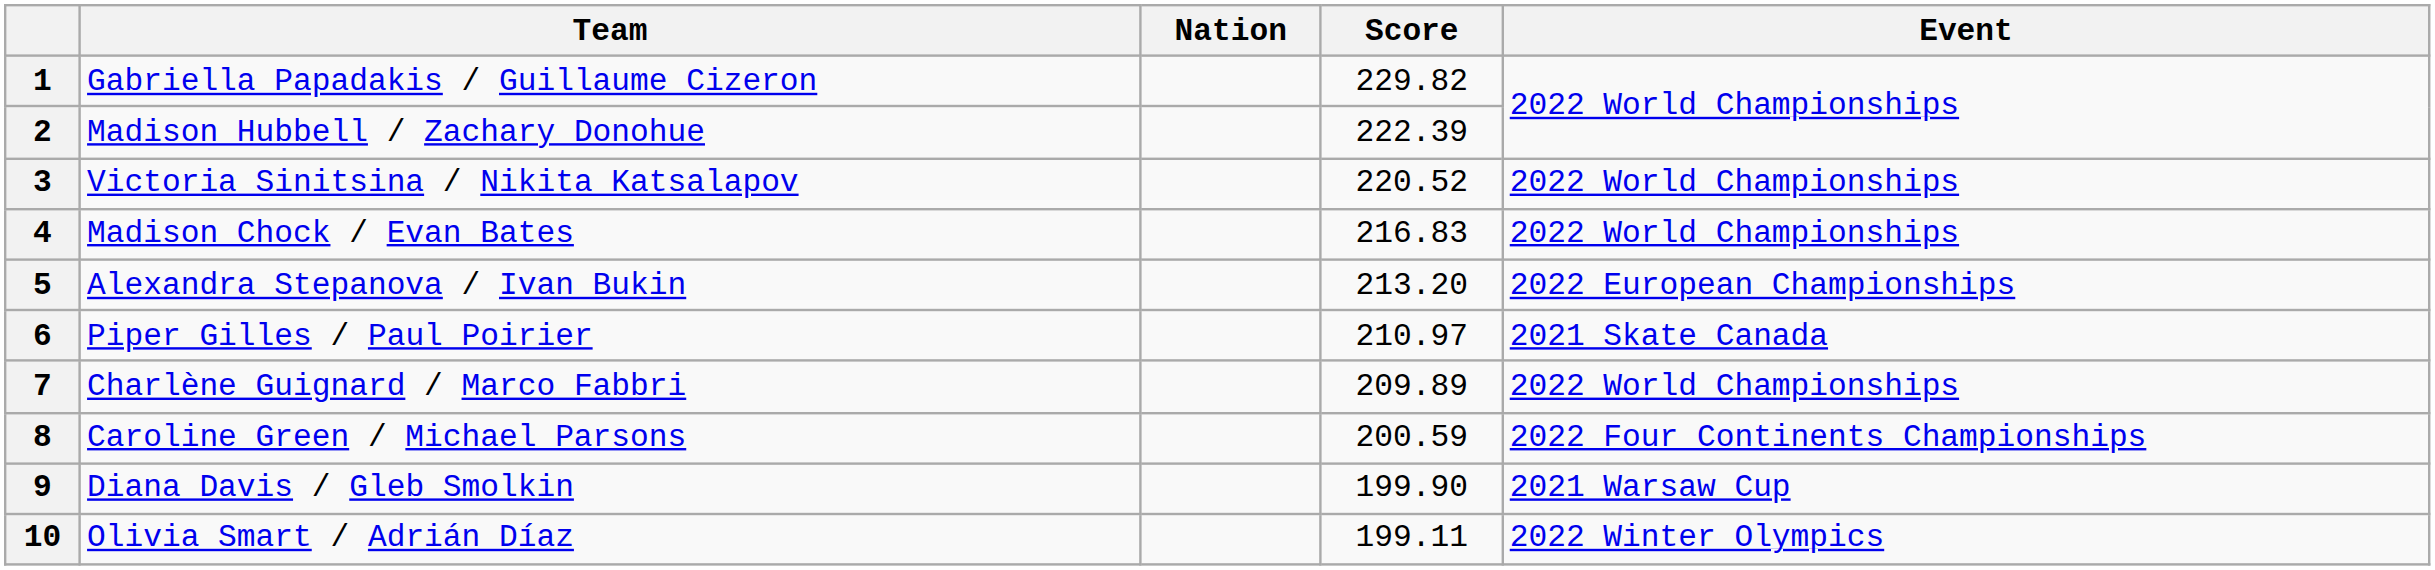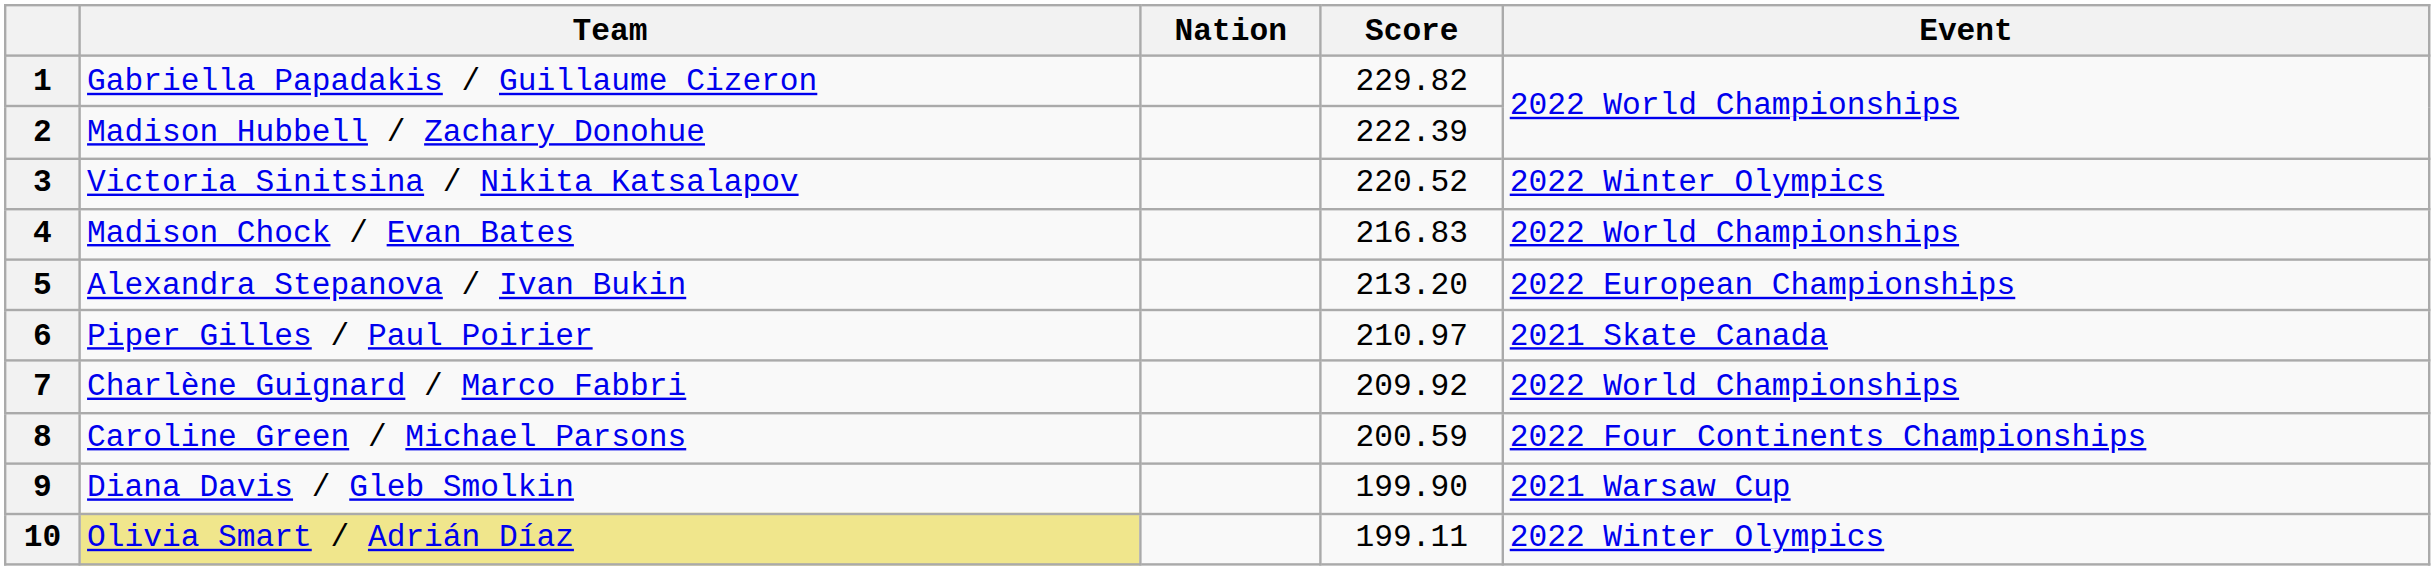 <table class="wikitable sortable" style="text-align:left; width:80%">
 <tr>
 <th scope="col"></th>
 <th scope="col">Team</th>
 <th scope="col">Nation</th>
 <th scope="col">Score</th>
 <th scope="col">Event</th>
 </tr>
 <tr>
 <th scope="row">1</th>
 <td><a href='#'>Gabriella Papadakis</a> / <a href='#'>Guillaume Cizeron</a></td>
 <td></td>
 <td style="text-align:center;">229.82</td>
 <td rowspan="2"><a href='#'>2022 World Championships</a></td>
 </tr>
 <tr>
 <th scope="row">2</th>
 <td><a href='#'>Madison Hubbell</a> / <a href='#'>Zachary Donohue</a></td>
 <td></td>
 <td style="text-align:center;">222.39</td>
 </tr>
 <tr>
 <th scope="row">3</th>
 <td><a href='#'>Victoria Sinitsina</a> / <a href='#'>Nikita Katsalapov</a></td>
 <td></td>
 <td style="text-align:center;">220.52</td>
-<td><a href='#'>2022 World Championships</a></td>
+<td><a href='#'>2022 Winter Olympics</a></td>
 </tr>
 <tr>
 <th scope="row">4</th>
 <td><a href='#'>Madison Chock</a> / <a href='#'>Evan Bates</a></td>
 <td></td>
 <td style="text-align:center;">216.83</td>
 <td><a href='#'>2022 World Championships</a></td>
 </tr>
 <tr>
 <th scope="row">5</th>
 <td><a href='#'>Alexandra Stepanova</a> / <a href='#'>Ivan Bukin</a></td>
 <td></td>
 <td style="text-align:center;">213.20</td>
 <td><a href='#'>2022 European Championships</a></td>
 </tr>
 <tr>
 <th scope="row">6</th>
 <td><a href='#'>Piper Gilles</a> / <a href='#'>Paul Poirier</a></td>
 <td></td>
 <td style="text-align:center;">210.97</td>
 <td><a href='#'>2021 Skate Canada</a></td>
 </tr>
 <tr>
 <th scope="row">7</th>
 <td><a href='#'>Charlène Guignard</a> / <a href='#'>Marco Fabbri</a></td>
 <td></td>
-<td style="text-align:center;">209.89</td>
+<td style="text-align:center;">209.92</td>
 <td><a href='#'>2022 World Championships</a></td>
 </tr>
 <tr>
 <th scope="row">8</th>
 <td><a href='#'>Caroline Green</a> / <a href='#'>Michael Parsons</a></td>
 <td></td>
 <td style="text-align:center;">200.59</td>
 <td><a href='#'>2022 Four Continents Championships</a></td>
 </tr>
 <tr>
 <th scope="row">9</th>
 <td><a href='#'>Diana Davis</a> / <a href='#'>Gleb Smolkin</a></td>
 <td></td>
 <td style="text-align:center;">199.90</td>
 <td><a href='#'>2021 Warsaw Cup</a></td>
 </tr>
 <tr>
 <th scope="row">10</th>
-<td><a href='#'>Olivia Smart</a> / <a href='#'>Adrián Díaz</a></td>
+<td style="background: khaki;"><a href='#'>Olivia Smart</a> / <a href='#'>Adrián Díaz</a></td>
 <td></td>
 <td style="text-align:center;">199.11</td>
 <td><a href='#'>2022 Winter Olympics</a></td>
 </tr>
 </table>
